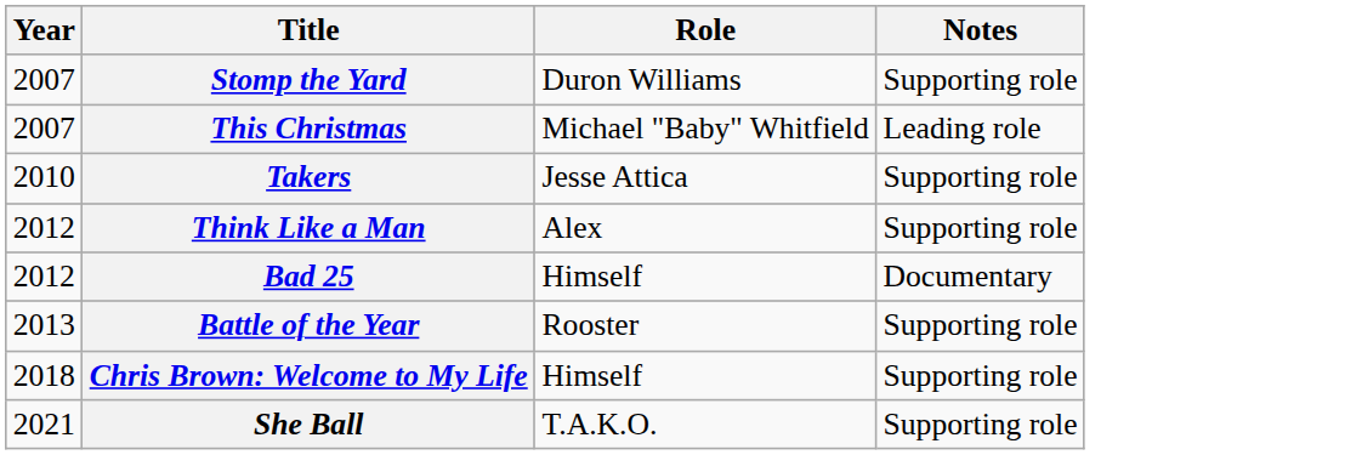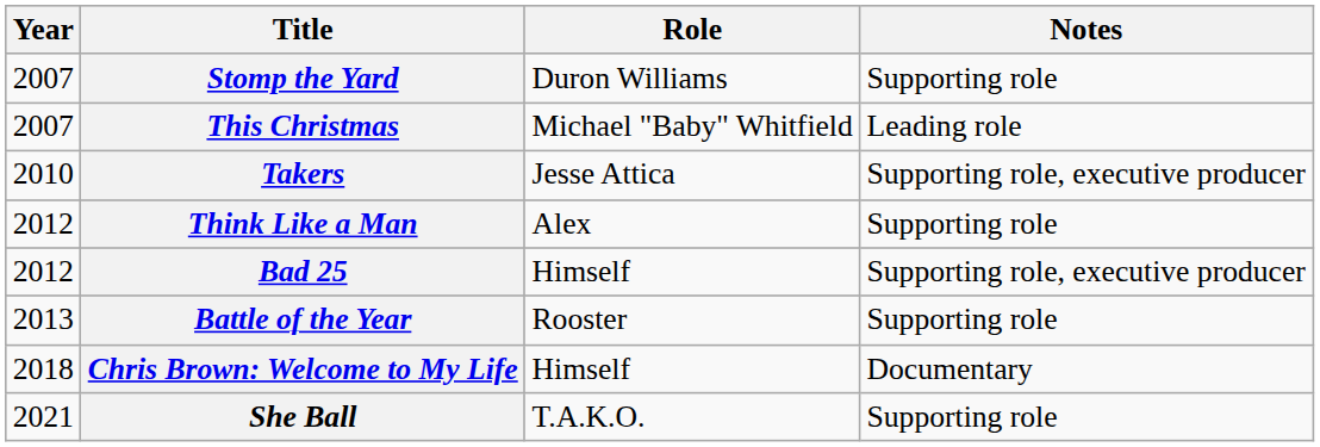 <table class="wikitable plainrowheaders">
 <tr>
 <th scope="col">Year</th>
 <th scope="col">Title</th>
 <th scope="col">Role</th>
 <th scope="col">Notes</th>
 </tr>
 <tr>
 <td>2007</td>
 <th scope="row"><em><a href='#'>Stomp the Yard</a></em></th>
 <td>Duron Williams</td>
 <td>Supporting role</td>
 </tr>
 <tr>
 <td>2007</td>
 <th scope="row"><em><a href='#'>This Christmas</a></em></th>
 <td>Michael "Baby" Whitfield</td>
 <td>Leading role</td>
 </tr>
 <tr>
 <td>2010</td>
 <th scope="row"><em><a href='#'>Takers</a></em></th>
 <td>Jesse Attica</td>
-<td>Supporting role</td>
+<td>Supporting role, executive producer</td>
 </tr>
 <tr>
 <td>2012</td>
 <th scope="row"><em><a href='#'>Think Like a Man</a></em></th>
 <td>Alex</td>
 <td>Supporting role</td>
 </tr>
 <tr>
 <td>2012</td>
 <th scope="row"><em><a href='#'>Bad 25</a></em></th>
 <td>Himself</td>
-<td>Documentary</td>
+<td>Supporting role, executive producer</td>
 </tr>
 <tr>
 <td>2013</td>
 <th scope="row"><em><a href='#'>Battle of the Year</a></em></th>
 <td>Rooster</td>
 <td>Supporting role</td>
 </tr>
 <tr>
 <td>2018</td>
 <th scope="row"><em><a href='#'>Chris Brown: Welcome to My Life</a></em></th>
 <td>Himself</td>
-<td>Supporting role</td>
+<td>Documentary</td>
 </tr>
 <tr>
 <td>2021</td>
 <th scope="row"><em>She Ball</em></th>
 <td>T.A.K.O.</td>
 <td>Supporting role</td>
 </tr>
 </table>
